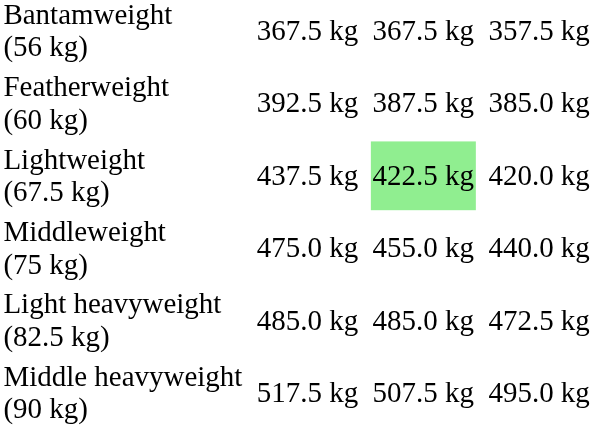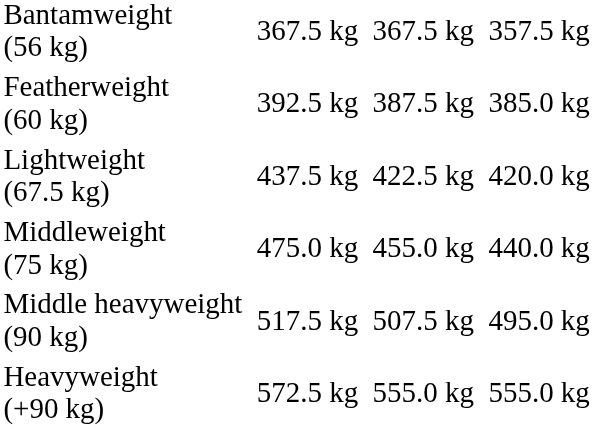 <table>
 <tr>
 <td>Bantamweight<br>(56 kg)<br> </td>
 <td></td>
 <td>367.5 kg</td>
 <td></td>
 <td>367.5 kg</td>
 <td></td>
 <td>357.5 kg</td>
 </tr>
 <tr>
 <td>Featherweight<br>(60 kg)<br></td>
 <td></td>
 <td>392.5 kg</td>
 <td></td>
 <td>387.5 kg</td>
 <td></td>
 <td>385.0 kg</td>
 </tr>
 <tr>
 <td>Lightweight<br>(67.5 kg)<br> </td>
 <td></td>
 <td>437.5 kg</td>
 <td></td>
-<td style="background: lightgreen;">422.5 kg</td>
+<td>422.5 kg</td>
 <td></td>
 <td>420.0 kg</td>
 </tr>
 <tr>
 <td>Middleweight<br>(75 kg)<br> </td>
 <td></td>
 <td>475.0 kg</td>
 <td></td>
 <td>455.0 kg</td>
 <td></td>
 <td>440.0 kg</td>
 </tr>
 <tr>
-<td>Light heavyweight<br>(82.5 kg)<br></td>
-<td></td>
-<td>485.0 kg</td>
-<td></td>
-<td>485.0 kg</td>
-<td></td>
-<td>472.5 kg</td>
-</tr>
-<tr>
 <td>Middle heavyweight<br>(90 kg)<br> </td>
 <td></td>
 <td>517.5 kg</td>
 <td></td>
 <td>507.5 kg</td>
 <td></td>
 <td>495.0 kg</td>
 </tr>
+<tr>
+<td>Heavyweight<br>(+90 kg)<br> </td>
+<td></td>
+<td>572.5 kg</td>
+<td></td>
+<td>555.0 kg</td>
+<td></td>
+<td>555.0 kg</td>
+</tr>
 </table>
